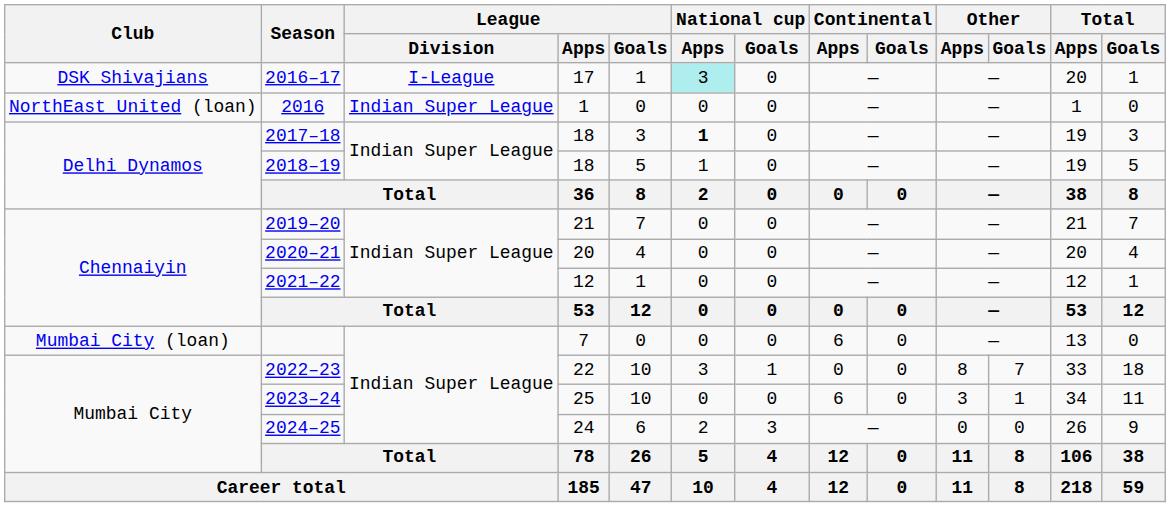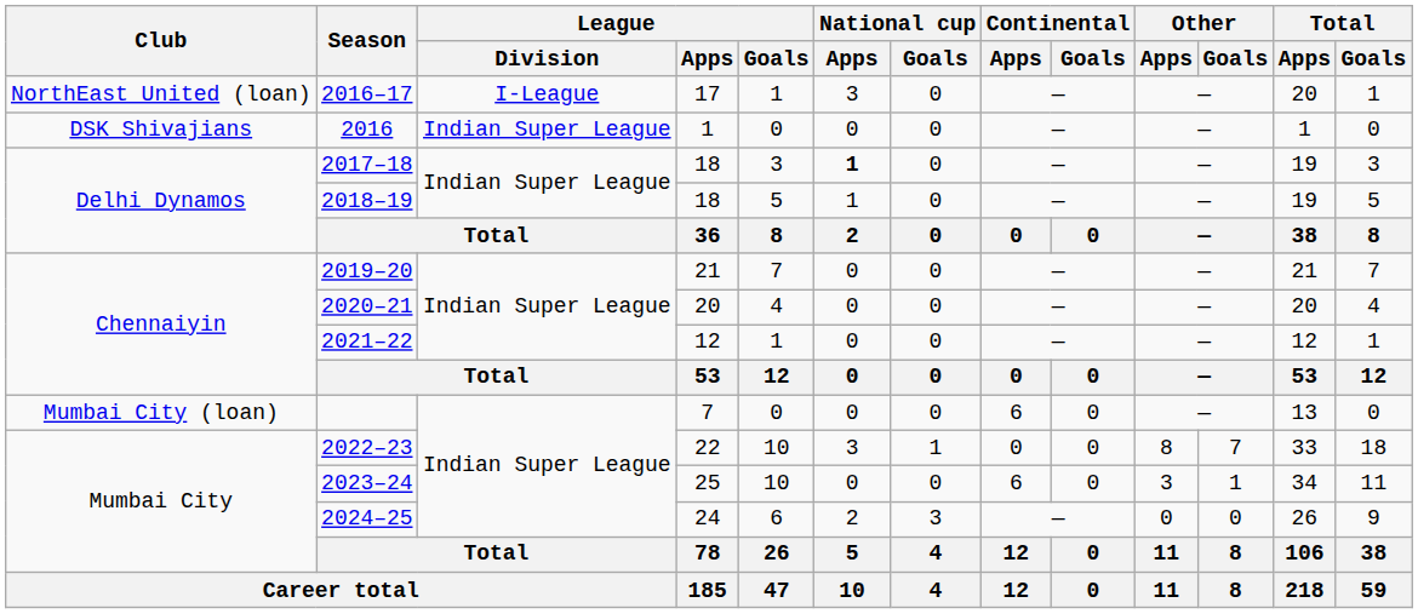 <table class="wikitable" style="text-align: center;">
 <tr>
 <th rowspan="2">Club</th>
 <th rowspan="2">Season</th>
 <th colspan="3">League</th>
 <th colspan="2">National cup</th>
 <th colspan="2">Continental</th>
 <th colspan="2">Other</th>
 <th colspan="2">Total</th>
 </tr>
 <tr>
 <th>Division</th>
 <th>Apps</th>
 <th>Goals</th>
 <th>Apps</th>
 <th>Goals</th>
 <th>Apps</th>
 <th>Goals</th>
 <th>Apps</th>
 <th>Goals</th>
 <th>Apps</th>
 <th>Goals</th>
 </tr>
 <tr>
-<td><a href='#'>DSK Shivajians</a></td>
+<td><a href='#'>NorthEast United</a> (loan)</td>
 <td><a href='#'>2016–17</a></td>
 <td rowspan="1"><a href='#'>I-League</a></td>
 <td>17</td>
 <td>1</td>
-<td style="background: paleturquoise;">3</td>
+<td>3</td>
 <td>0</td>
 <td colspan="2">—</td>
 <td colspan="2">—</td>
 <td>20</td>
 <td>1</td>
 </tr>
 <tr>
-<td><a href='#'>NorthEast United</a> (loan)</td>
+<td><a href='#'>DSK Shivajians</a></td>
 <td><a href='#'>2016</a></td>
 <td><a href='#'>Indian Super League</a></td>
 <td>1</td>
 <td>0</td>
 <td>0</td>
 <td>0</td>
 <td colspan="2">—</td>
 <td colspan="2">—</td>
 <td>1</td>
 <td>0</td>
 </tr>
 <tr>
 <td rowspan="3"><a href='#'>Delhi Dynamos</a></td>
 <td><a href='#'>2017–18</a></td>
 <td rowspan="2">Indian Super League</td>
 <td>18</td>
 <td>3</td>
 <td><strong>1</strong></td>
 <td>0</td>
 <td colspan="2">—</td>
 <td colspan="2">—</td>
 <td>19</td>
 <td>3</td>
 </tr>
 <tr>
 <td><a href='#'>2018–19</a></td>
 <td>18</td>
 <td>5</td>
 <td>1</td>
 <td>0</td>
 <td colspan="2">—</td>
 <td colspan="2">—</td>
 <td>19</td>
 <td>5</td>
 </tr>
 <tr>
 <th colspan="2">Total</th>
 <th>36</th>
 <th>8</th>
 <th>2</th>
 <th>0</th>
 <th>0</th>
 <th>0</th>
 <th colspan="2">—</th>
 <th>38</th>
 <th>8</th>
 </tr>
 <tr>
 <td rowspan="4"><a href='#'>Chennaiyin</a></td>
 <td><a href='#'>2019–20</a></td>
 <td rowspan="3">Indian Super League</td>
 <td>21</td>
 <td>7</td>
 <td>0</td>
 <td>0</td>
 <td colspan="2">—</td>
 <td colspan="2">—</td>
 <td>21</td>
 <td>7</td>
 </tr>
 <tr>
 <td><a href='#'>2020–21</a></td>
 <td>20</td>
 <td>4</td>
 <td>0</td>
 <td>0</td>
 <td colspan="2">—</td>
 <td colspan="2">—</td>
 <td>20</td>
 <td>4</td>
 </tr>
 <tr>
 <td><a href='#'>2021–22</a></td>
 <td>12</td>
 <td>1</td>
 <td>0</td>
 <td>0</td>
 <td colspan="2">—</td>
 <td colspan="2">—</td>
 <td>12</td>
 <td>1</td>
 </tr>
 <tr>
 <th colspan="2">Total</th>
 <th>53</th>
 <th>12</th>
 <th>0</th>
 <th>0</th>
 <th>0</th>
 <th>0</th>
 <th colspan="2">—</th>
 <th>53</th>
 <th>12</th>
 </tr>
 <tr>
 <td><a href='#'>Mumbai City</a> (loan)</td>
 <td></td>
 <td rowspan="4">Indian Super League</td>
 <td>7</td>
 <td>0</td>
 <td>0</td>
 <td>0</td>
 <td>6</td>
 <td>0</td>
 <td colspan="2">—</td>
 <td>13</td>
 <td>0</td>
 </tr>
 <tr>
 <td rowspan="4">Mumbai City</td>
 <td><a href='#'>2022–23</a></td>
 <td>22</td>
 <td>10</td>
 <td>3</td>
 <td>1</td>
 <td>0</td>
 <td>0</td>
 <td>8</td>
 <td>7</td>
 <td>33</td>
 <td>18</td>
 </tr>
 <tr>
 <td><a href='#'>2023–24</a></td>
 <td>25</td>
 <td>10</td>
 <td>0</td>
 <td>0</td>
 <td>6</td>
 <td>0</td>
 <td>3</td>
 <td>1</td>
 <td>34</td>
 <td>11</td>
 </tr>
 <tr>
 <td><a href='#'>2024–25</a></td>
 <td>24</td>
 <td>6</td>
 <td>2</td>
 <td>3</td>
 <td colspan="2">—</td>
 <td>0</td>
 <td>0</td>
 <td>26</td>
 <td>9</td>
 </tr>
 <tr>
 <th colspan="2">Total</th>
 <th>78</th>
 <th>26</th>
 <th>5</th>
 <th>4</th>
 <th>12</th>
 <th>0</th>
 <th>11</th>
 <th>8</th>
 <th>106</th>
 <th>38</th>
 </tr>
 <tr>
 <th colspan="3">Career total</th>
 <th>185</th>
 <th>47</th>
 <th>10</th>
 <th>4</th>
 <th>12</th>
 <th>0</th>
 <th>11</th>
 <th>8</th>
 <th>218</th>
 <th>59</th>
 </tr>
 </table>
